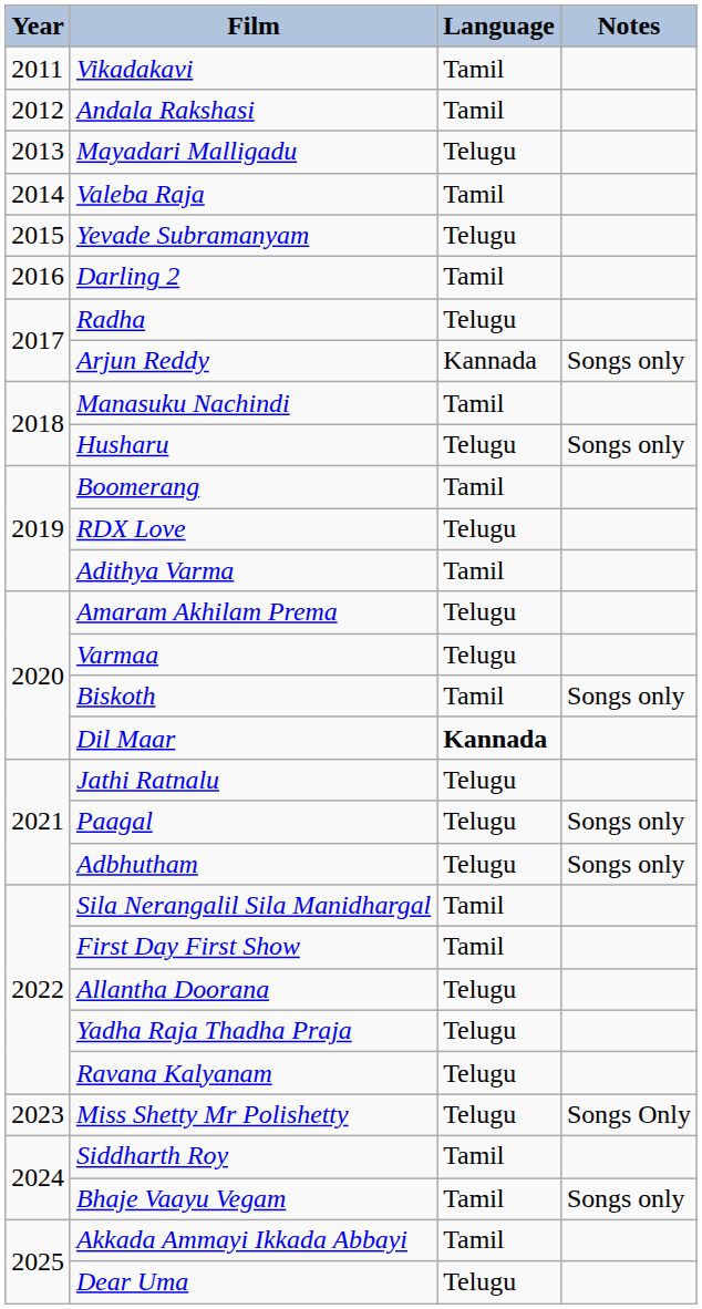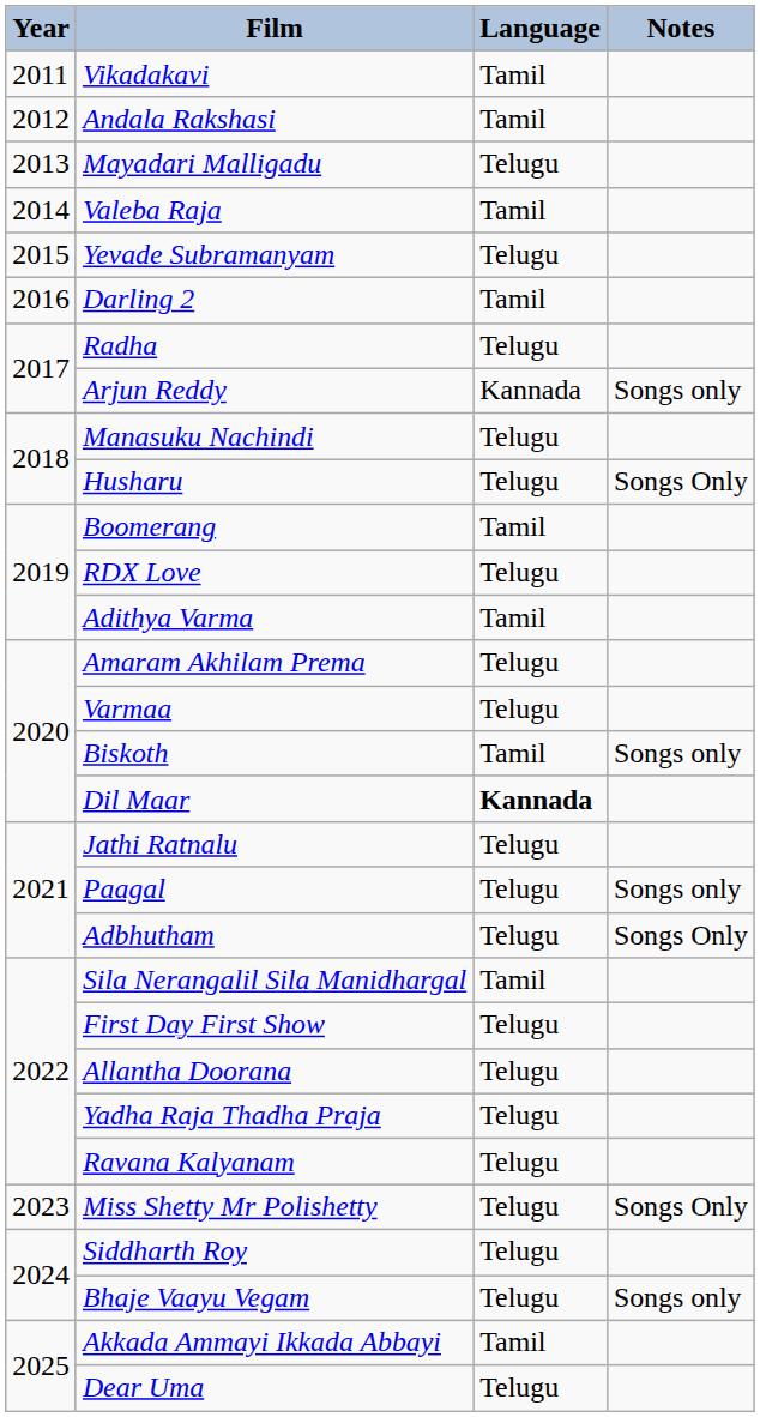 <table class="wikitable sortable">
 <tr>
 <th style="background:#B0C4DE;">Year</th>
 <th style="background:#B0C4DE;">Film</th>
 <th style="background:#B0C4DE;">Language</th>
 <th style="background:#B0C4DE;">Notes</th>
 </tr>
 <tr>
 <td>2011</td>
 <td><em><a href='#'>Vikadakavi</a></em></td>
 <td>Tamil</td>
 <td></td>
 </tr>
 <tr>
 <td>2012</td>
 <td><em><a href='#'>Andala Rakshasi</a></em></td>
 <td>Tamil</td>
 <td></td>
 </tr>
 <tr>
 <td>2013</td>
 <td><em><a href='#'>Mayadari Malligadu</a></em></td>
 <td>Telugu</td>
 <td></td>
 </tr>
 <tr>
 <td>2014</td>
 <td><em><a href='#'>Valeba Raja</a></em></td>
 <td>Tamil</td>
 <td></td>
 </tr>
 <tr>
 <td>2015</td>
 <td><em><a href='#'>Yevade Subramanyam</a></em></td>
 <td>Telugu</td>
 <td></td>
 </tr>
 <tr>
 <td>2016</td>
 <td><em><a href='#'>Darling 2</a></em></td>
 <td>Tamil</td>
 <td></td>
 </tr>
 <tr>
 <td rowspan="2">2017</td>
 <td><em><a href='#'>Radha</a></em></td>
 <td>Telugu</td>
 <td></td>
 </tr>
 <tr>
 <td><em><a href='#'>Arjun Reddy</a></em></td>
 <td>Kannada</td>
 <td>Songs only</td>
 </tr>
 <tr>
 <td rowspan="2">2018</td>
 <td><em><a href='#'>Manasuku Nachindi</a></em></td>
-<td>Tamil</td>
+<td>Telugu</td>
 <td></td>
 </tr>
 <tr>
 <td><em><a href='#'>Husharu</a></em></td>
 <td>Telugu</td>
-<td>Songs only</td>
+<td>Songs Only</td>
 </tr>
 <tr>
 <td rowspan="3">2019</td>
 <td><em><a href='#'>Boomerang</a></em></td>
 <td>Tamil</td>
 <td></td>
 </tr>
 <tr>
 <td><em><a href='#'>RDX Love</a></em></td>
 <td>Telugu</td>
 <td></td>
 </tr>
 <tr>
 <td><em><a href='#'>Adithya Varma</a></em></td>
 <td>Tamil</td>
 <td></td>
 </tr>
 <tr>
 <td rowspan="4">2020</td>
 <td><em><a href='#'>Amaram Akhilam Prema</a></em></td>
 <td>Telugu</td>
 <td></td>
 </tr>
 <tr>
 <td><em><a href='#'>Varmaa</a></em></td>
 <td>Telugu</td>
 <td></td>
 </tr>
 <tr>
 <td><em><a href='#'>Biskoth</a></em></td>
 <td>Tamil</td>
 <td>Songs only</td>
 </tr>
 <tr>
 <td><em><a href='#'>Dil Maar</a></em></td>
 <td><strong>Kannada</strong></td>
 <td></td>
 </tr>
 <tr>
 <td rowspan="3">2021</td>
 <td><em><a href='#'>Jathi Ratnalu</a></em></td>
 <td>Telugu</td>
 <td></td>
 </tr>
 <tr>
 <td><em><a href='#'>Paagal</a></em></td>
 <td>Telugu</td>
 <td>Songs only</td>
 </tr>
 <tr>
 <td><em><a href='#'>Adbhutham</a> </em></td>
 <td>Telugu</td>
-<td>Songs only</td>
+<td>Songs Only</td>
 </tr>
 <tr>
 <td rowspan="5">2022</td>
 <td><em><a href='#'>Sila Nerangalil Sila Manidhargal</a></em></td>
 <td>Tamil</td>
 <td></td>
 </tr>
 <tr>
 <td><em><a href='#'>First Day First Show</a></em></td>
-<td>Tamil</td>
+<td>Telugu</td>
 <td></td>
 </tr>
 <tr>
 <td><em><a href='#'>Allantha Doorana</a></em></td>
 <td>Telugu</td>
 <td></td>
 </tr>
 <tr>
 <td><em><a href='#'>Yadha Raja Thadha Praja</a></em></td>
 <td>Telugu</td>
 <td></td>
 </tr>
 <tr>
 <td><em><a href='#'>Ravana Kalyanam</a></em></td>
 <td>Telugu</td>
 <td></td>
 </tr>
 <tr>
 <td>2023</td>
 <td><em><a href='#'>Miss Shetty Mr Polishetty</a></em></td>
 <td>Telugu</td>
 <td>Songs Only</td>
 </tr>
 <tr>
 <td rowspan="2">2024</td>
 <td><em><a href='#'>Siddharth Roy</a></em></td>
-<td>Tamil</td>
+<td>Telugu</td>
 <td></td>
 </tr>
 <tr>
 <td><em><a href='#'>Bhaje Vaayu Vegam</a></em></td>
-<td>Tamil</td>
+<td>Telugu</td>
 <td>Songs only</td>
 </tr>
 <tr>
 <td rowspan="2">2025</td>
 <td><a href='#'><em>Akkada Ammayi Ikkada Abbayi</em></a></td>
 <td>Tamil</td>
 <td></td>
 </tr>
 <tr>
 <td><a href='#'><em>Dear Uma</em></a></td>
 <td>Telugu</td>
 <td></td>
 </tr>
 </table>
